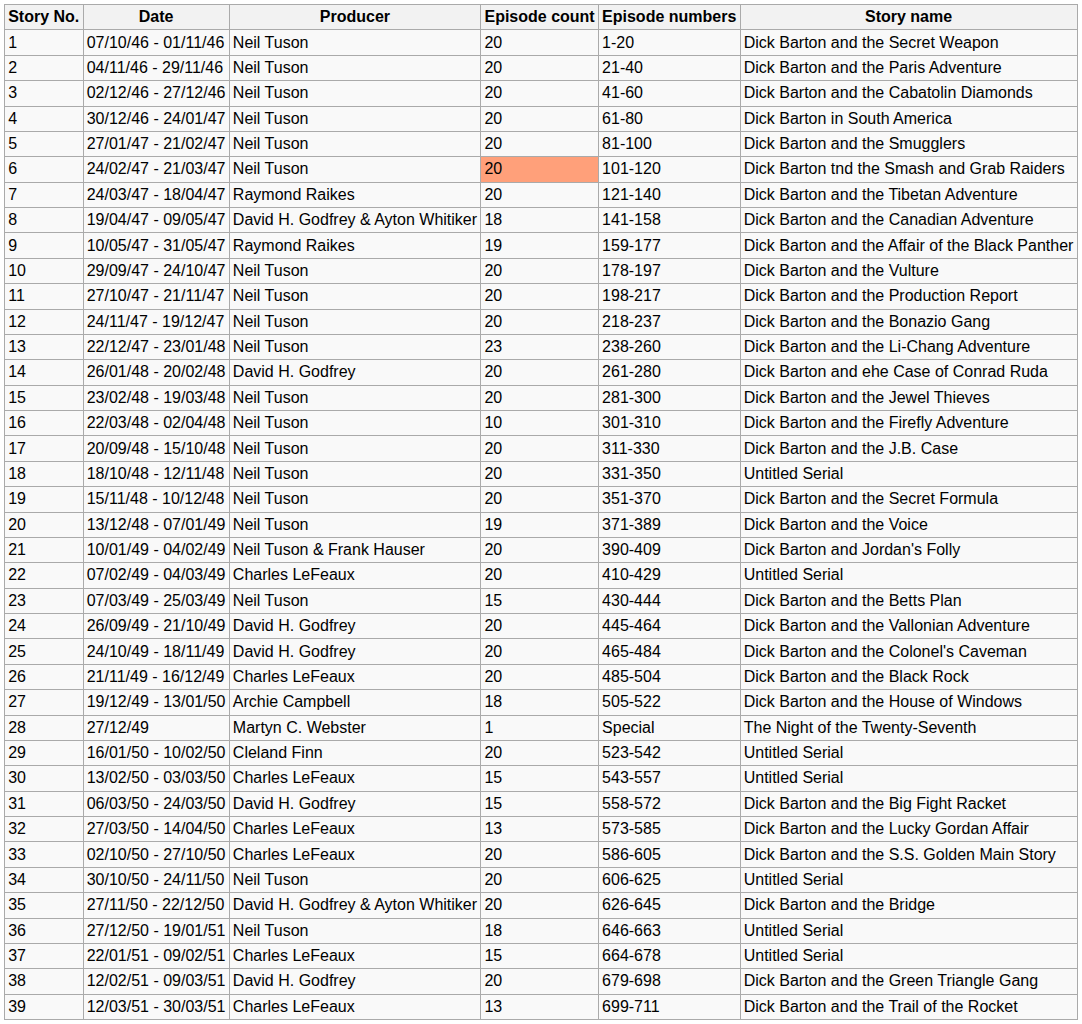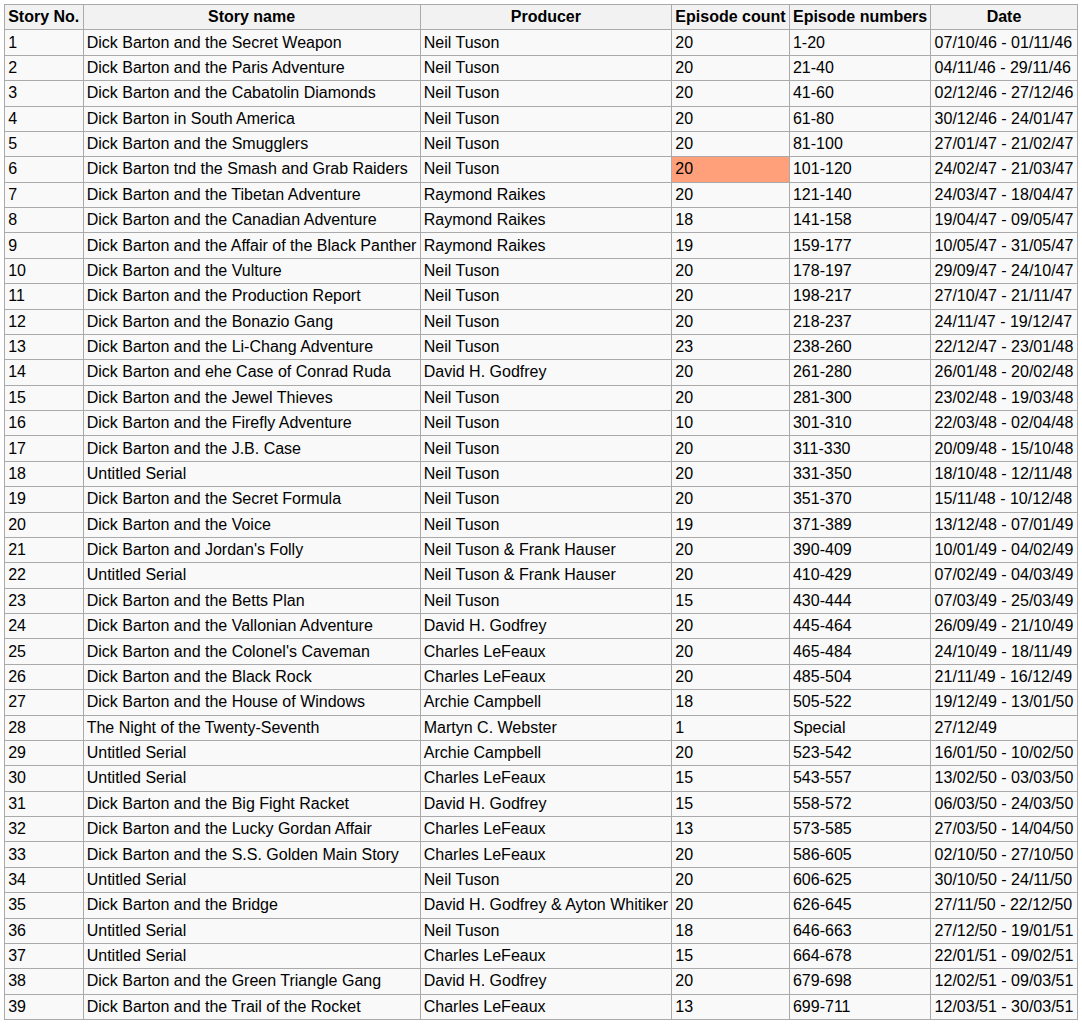 <table class="wikitable">
 <tr>
 <th>Story No.</th>
-<th>Date</th>
+<th>Story name</th>
 <th>Producer</th>
 <th>Episode count</th>
 <th>Episode numbers</th>
-<th>Story name</th>
+<th>Date</th>
 </tr>
 <tr>
 <td>1</td>
-<td>07/10/46 - 01/11/46</td>
+<td>Dick Barton and the Secret Weapon</td>
 <td>Neil Tuson</td>
 <td>20</td>
 <td>1-20</td>
-<td>Dick Barton and the Secret Weapon</td>
+<td>07/10/46 - 01/11/46</td>
 </tr>
 <tr>
 <td>2</td>
-<td>04/11/46 - 29/11/46</td>
+<td>Dick Barton and the Paris Adventure</td>
 <td>Neil Tuson</td>
 <td>20</td>
 <td>21-40</td>
-<td>Dick Barton and the Paris Adventure</td>
+<td>04/11/46 - 29/11/46</td>
 </tr>
 <tr>
 <td>3</td>
-<td>02/12/46 - 27/12/46</td>
+<td>Dick Barton and the Cabatolin Diamonds</td>
 <td>Neil Tuson</td>
 <td>20</td>
 <td>41-60</td>
-<td>Dick Barton and the Cabatolin Diamonds</td>
+<td>02/12/46 - 27/12/46</td>
 </tr>
 <tr>
 <td>4</td>
-<td>30/12/46 - 24/01/47</td>
+<td>Dick Barton in South America</td>
 <td>Neil Tuson</td>
 <td>20</td>
 <td>61-80</td>
-<td>Dick Barton in South America</td>
+<td>30/12/46 - 24/01/47</td>
 </tr>
 <tr>
 <td>5</td>
-<td>27/01/47 - 21/02/47</td>
+<td>Dick Barton and the Smugglers</td>
 <td>Neil Tuson</td>
 <td>20</td>
 <td>81-100</td>
-<td>Dick Barton and the Smugglers</td>
+<td>27/01/47 - 21/02/47</td>
 </tr>
 <tr>
 <td>6</td>
-<td>24/02/47 - 21/03/47</td>
+<td>Dick Barton tnd the Smash and Grab Raiders</td>
 <td>Neil Tuson</td>
 <td style="background: lightsalmon;">20</td>
 <td>101-120</td>
-<td>Dick Barton tnd the Smash and Grab Raiders</td>
+<td>24/02/47 - 21/03/47</td>
 </tr>
 <tr>
 <td>7</td>
-<td>24/03/47 - 18/04/47</td>
+<td>Dick Barton and the Tibetan Adventure</td>
 <td>Raymond Raikes</td>
 <td>20</td>
 <td>121-140</td>
-<td>Dick Barton and the Tibetan Adventure</td>
+<td>24/03/47 - 18/04/47</td>
 </tr>
 <tr>
 <td>8</td>
-<td>19/04/47 - 09/05/47</td>
-<td>David H. Godfrey & Ayton Whitiker</td>
+<td>Dick Barton and the Canadian Adventure</td>
+<td>Raymond Raikes</td>
 <td>18</td>
 <td>141-158</td>
-<td>Dick Barton and the Canadian Adventure</td>
+<td>19/04/47 - 09/05/47</td>
 </tr>
 <tr>
 <td>9</td>
-<td>10/05/47 - 31/05/47</td>
+<td>Dick Barton and the Affair of the Black Panther</td>
 <td>Raymond Raikes</td>
 <td>19</td>
 <td>159-177</td>
-<td>Dick Barton and the Affair of the Black Panther</td>
+<td>10/05/47 - 31/05/47</td>
 </tr>
 <tr>
 <td>10</td>
-<td>29/09/47 - 24/10/47</td>
+<td>Dick Barton and the Vulture</td>
 <td>Neil Tuson</td>
 <td>20</td>
 <td>178-197</td>
-<td>Dick Barton and the Vulture</td>
+<td>29/09/47 - 24/10/47</td>
 </tr>
 <tr>
 <td>11</td>
-<td>27/10/47 - 21/11/47</td>
+<td>Dick Barton and the Production Report</td>
 <td>Neil Tuson</td>
 <td>20</td>
 <td>198-217</td>
-<td>Dick Barton and the Production Report</td>
+<td>27/10/47 - 21/11/47</td>
 </tr>
 <tr>
 <td>12</td>
-<td>24/11/47 - 19/12/47</td>
+<td>Dick Barton and the Bonazio Gang</td>
 <td>Neil Tuson</td>
 <td>20</td>
 <td>218-237</td>
-<td>Dick Barton and the Bonazio Gang</td>
+<td>24/11/47 - 19/12/47</td>
 </tr>
 <tr>
 <td>13</td>
-<td>22/12/47 - 23/01/48</td>
+<td>Dick Barton and the Li-Chang Adventure</td>
 <td>Neil Tuson</td>
 <td>23</td>
 <td>238-260</td>
-<td>Dick Barton and the Li-Chang Adventure</td>
+<td>22/12/47 - 23/01/48</td>
 </tr>
 <tr>
 <td>14</td>
-<td>26/01/48 - 20/02/48</td>
+<td>Dick Barton and ehe Case of Conrad Ruda</td>
 <td>David H. Godfrey</td>
 <td>20</td>
 <td>261-280</td>
-<td>Dick Barton and ehe Case of Conrad Ruda</td>
+<td>26/01/48 - 20/02/48</td>
 </tr>
 <tr>
 <td>15</td>
-<td>23/02/48 - 19/03/48</td>
+<td>Dick Barton and the Jewel Thieves</td>
 <td>Neil Tuson</td>
 <td>20</td>
 <td>281-300</td>
-<td>Dick Barton and the Jewel Thieves</td>
+<td>23/02/48 - 19/03/48</td>
 </tr>
 <tr>
 <td>16</td>
-<td>22/03/48 - 02/04/48</td>
+<td>Dick Barton and the Firefly Adventure</td>
 <td>Neil Tuson</td>
 <td>10</td>
 <td>301-310</td>
-<td>Dick Barton and the Firefly Adventure</td>
+<td>22/03/48 - 02/04/48</td>
 </tr>
 <tr>
 <td>17</td>
-<td>20/09/48 - 15/10/48</td>
+<td>Dick Barton and the J.B. Case</td>
 <td>Neil Tuson</td>
 <td>20</td>
 <td>311-330</td>
-<td>Dick Barton and the J.B. Case</td>
+<td>20/09/48 - 15/10/48</td>
 </tr>
 <tr>
 <td>18</td>
-<td>18/10/48 - 12/11/48</td>
+<td>Untitled Serial</td>
 <td>Neil Tuson</td>
 <td>20</td>
 <td>331-350</td>
-<td>Untitled Serial</td>
+<td>18/10/48 - 12/11/48</td>
 </tr>
 <tr>
 <td>19</td>
-<td>15/11/48 - 10/12/48</td>
+<td>Dick Barton and the Secret Formula</td>
 <td>Neil Tuson</td>
 <td>20</td>
 <td>351-370</td>
-<td>Dick Barton and the Secret Formula</td>
+<td>15/11/48 - 10/12/48</td>
 </tr>
 <tr>
 <td>20</td>
-<td>13/12/48 - 07/01/49</td>
+<td>Dick Barton and the Voice</td>
 <td>Neil Tuson</td>
 <td>19</td>
 <td>371-389</td>
-<td>Dick Barton and the Voice</td>
+<td>13/12/48 - 07/01/49</td>
 </tr>
 <tr>
 <td>21</td>
-<td>10/01/49 - 04/02/49</td>
+<td>Dick Barton and Jordan's Folly</td>
 <td>Neil Tuson & Frank Hauser</td>
 <td>20</td>
 <td>390-409</td>
-<td>Dick Barton and Jordan's Folly</td>
+<td>10/01/49 - 04/02/49</td>
 </tr>
 <tr>
 <td>22</td>
-<td>07/02/49 - 04/03/49</td>
-<td>Charles LeFeaux</td>
+<td>Untitled Serial</td>
+<td>Neil Tuson & Frank Hauser</td>
 <td>20</td>
 <td>410-429</td>
-<td>Untitled Serial</td>
+<td>07/02/49 - 04/03/49</td>
 </tr>
 <tr>
 <td>23</td>
-<td>07/03/49 - 25/03/49</td>
+<td>Dick Barton and the Betts Plan</td>
 <td>Neil Tuson</td>
 <td>15</td>
 <td>430-444</td>
-<td>Dick Barton and the Betts Plan</td>
+<td>07/03/49 - 25/03/49</td>
 </tr>
 <tr>
 <td>24</td>
-<td>26/09/49 - 21/10/49</td>
+<td>Dick Barton and the Vallonian Adventure</td>
 <td>David H. Godfrey</td>
 <td>20</td>
 <td>445-464</td>
-<td>Dick Barton and the Vallonian Adventure</td>
+<td>26/09/49 - 21/10/49</td>
 </tr>
 <tr>
 <td>25</td>
-<td>24/10/49 - 18/11/49</td>
-<td>David H. Godfrey</td>
+<td>Dick Barton and the Colonel's Caveman</td>
+<td>Charles LeFeaux</td>
 <td>20</td>
 <td>465-484</td>
-<td>Dick Barton and the Colonel's Caveman</td>
+<td>24/10/49 - 18/11/49</td>
 </tr>
 <tr>
 <td>26</td>
-<td>21/11/49 - 16/12/49</td>
+<td>Dick Barton and the Black Rock</td>
 <td>Charles LeFeaux</td>
 <td>20</td>
 <td>485-504</td>
-<td>Dick Barton and the Black Rock</td>
+<td>21/11/49 - 16/12/49</td>
 </tr>
 <tr>
 <td>27</td>
-<td>19/12/49 - 13/01/50</td>
+<td>Dick Barton and the House of Windows</td>
 <td>Archie Campbell</td>
 <td>18</td>
 <td>505-522</td>
-<td>Dick Barton and the House of Windows</td>
+<td>19/12/49 - 13/01/50</td>
 </tr>
 <tr>
 <td>28</td>
-<td>27/12/49</td>
+<td>The Night of the Twenty-Seventh</td>
 <td>Martyn C. Webster</td>
 <td>1</td>
 <td>Special</td>
-<td>The Night of the Twenty-Seventh</td>
+<td>27/12/49</td>
 </tr>
 <tr>
 <td>29</td>
-<td>16/01/50 - 10/02/50</td>
-<td>Cleland Finn</td>
+<td>Untitled Serial</td>
+<td>Archie Campbell</td>
 <td>20</td>
 <td>523-542</td>
-<td>Untitled Serial</td>
+<td>16/01/50 - 10/02/50</td>
 </tr>
 <tr>
 <td>30</td>
-<td>13/02/50 - 03/03/50</td>
+<td>Untitled Serial</td>
 <td>Charles LeFeaux</td>
 <td>15</td>
 <td>543-557</td>
-<td>Untitled Serial</td>
+<td>13/02/50 - 03/03/50</td>
 </tr>
 <tr>
 <td>31</td>
-<td>06/03/50 - 24/03/50</td>
+<td>Dick Barton and the Big Fight Racket</td>
 <td>David H. Godfrey</td>
 <td>15</td>
 <td>558-572</td>
-<td>Dick Barton and the Big Fight Racket</td>
+<td>06/03/50 - 24/03/50</td>
 </tr>
 <tr>
 <td>32</td>
-<td>27/03/50 - 14/04/50</td>
+<td>Dick Barton and the Lucky Gordan Affair</td>
 <td>Charles LeFeaux</td>
 <td>13</td>
 <td>573-585</td>
-<td>Dick Barton and the Lucky Gordan Affair</td>
+<td>27/03/50 - 14/04/50</td>
 </tr>
 <tr>
 <td>33</td>
-<td>02/10/50 - 27/10/50</td>
+<td>Dick Barton and the S.S. Golden Main Story</td>
 <td>Charles LeFeaux</td>
 <td>20</td>
 <td>586-605</td>
-<td>Dick Barton and the S.S. Golden Main Story</td>
+<td>02/10/50 - 27/10/50</td>
 </tr>
 <tr>
 <td>34</td>
-<td>30/10/50 - 24/11/50</td>
+<td>Untitled Serial</td>
 <td>Neil Tuson</td>
 <td>20</td>
 <td>606-625</td>
-<td>Untitled Serial</td>
+<td>30/10/50 - 24/11/50</td>
 </tr>
 <tr>
 <td>35</td>
-<td>27/11/50 - 22/12/50</td>
+<td>Dick Barton and the Bridge</td>
 <td>David H. Godfrey & Ayton Whitiker</td>
 <td>20</td>
 <td>626-645</td>
-<td>Dick Barton and the Bridge</td>
+<td>27/11/50 - 22/12/50</td>
 </tr>
 <tr>
 <td>36</td>
-<td>27/12/50 - 19/01/51</td>
+<td>Untitled Serial</td>
 <td>Neil Tuson</td>
 <td>18</td>
 <td>646-663</td>
-<td>Untitled Serial</td>
+<td>27/12/50 - 19/01/51</td>
 </tr>
 <tr>
 <td>37</td>
-<td>22/01/51 - 09/02/51</td>
+<td>Untitled Serial</td>
 <td>Charles LeFeaux</td>
 <td>15</td>
 <td>664-678</td>
-<td>Untitled Serial</td>
+<td>22/01/51 - 09/02/51</td>
 </tr>
 <tr>
 <td>38</td>
-<td>12/02/51 - 09/03/51</td>
+<td>Dick Barton and the Green Triangle Gang</td>
 <td>David H. Godfrey</td>
 <td>20</td>
 <td>679-698</td>
-<td>Dick Barton and the Green Triangle Gang</td>
+<td>12/02/51 - 09/03/51</td>
 </tr>
 <tr>
 <td>39</td>
-<td>12/03/51 - 30/03/51</td>
+<td>Dick Barton and the Trail of the Rocket</td>
 <td>Charles LeFeaux</td>
 <td>13</td>
 <td>699-711</td>
-<td>Dick Barton and the Trail of the Rocket</td>
+<td>12/03/51 - 30/03/51</td>
 </tr>
 </table>
